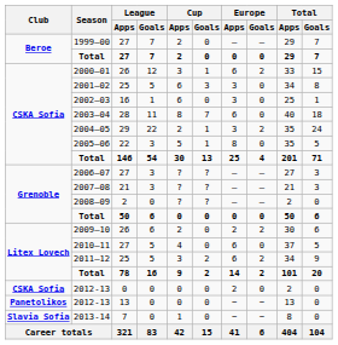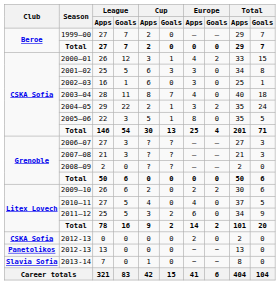 <table class="wikitable" style="font-size:90%; text-align: center;">
 <tr>
 <th rowspan="2">Club</th>
 <th rowspan="2">Season</th>
 <th colspan="2">League</th>
 <th colspan="2">Cup</th>
 <th colspan="2">Europe</th>
 <th colspan="2">Total</th>
 </tr>
 <tr>
 <th>Apps</th>
 <th>Goals</th>
 <th>Apps</th>
 <th>Goals</th>
 <th>Apps</th>
 <th>Goals</th>
 <th>Apps</th>
 <th>Goals</th>
 </tr>
 <tr>
 <td rowspan="2" valign="center"><strong><a href='#'>Beroe</a></strong></td>
 <td>1999–00</td>
 <td>27</td>
 <td>7</td>
 <td>2</td>
 <td>0</td>
 <td>–</td>
 <td>–</td>
 <td>29</td>
 <td>7</td>
 </tr>
 <tr>
 <td><strong>Total</strong></td>
 <td><strong>27</strong></td>
 <td><strong>7</strong></td>
 <td><strong>2</strong></td>
 <td><strong>0</strong></td>
 <td><strong>0</strong></td>
 <td><strong>0</strong></td>
 <td><strong>29</strong></td>
 <td><strong>7</strong></td>
 </tr>
 <tr>
 <td rowspan="7" valign="center"><strong><a href='#'>CSKA Sofia</a></strong></td>
 <td>2000–01</td>
 <td>26</td>
 <td>12</td>
 <td>3</td>
 <td>1</td>
-<td>6</td>
+<td>4</td>
 <td>2</td>
 <td>33</td>
 <td>15</td>
 </tr>
 <tr>
 <td>2001–02</td>
 <td>25</td>
 <td>5</td>
 <td>6</td>
 <td>3</td>
 <td>3</td>
 <td>0</td>
 <td>34</td>
 <td>8</td>
 </tr>
 <tr>
 <td>2002–03</td>
 <td>16</td>
 <td>1</td>
 <td>6</td>
 <td>0</td>
 <td>3</td>
 <td>0</td>
 <td>25</td>
 <td>1</td>
 </tr>
 <tr>
 <td>2003–04</td>
 <td>28</td>
 <td>11</td>
 <td>8</td>
 <td>7</td>
-<td>6</td>
+<td>4</td>
 <td>0</td>
 <td>40</td>
 <td>18</td>
 </tr>
 <tr>
 <td>2004–05</td>
 <td>29</td>
 <td>22</td>
 <td>2</td>
 <td>1</td>
 <td>3</td>
 <td>2</td>
 <td>35</td>
 <td>24</td>
 </tr>
 <tr>
 <td>2005–06</td>
 <td>22</td>
 <td>3</td>
 <td>5</td>
 <td>1</td>
 <td>8</td>
 <td>0</td>
 <td>35</td>
 <td>5</td>
 </tr>
 <tr>
 <td><strong>Total</strong></td>
 <td><strong>146</strong></td>
 <td><strong>54</strong></td>
 <td><strong>30</strong></td>
 <td><strong>13</strong></td>
 <td><strong>25</strong></td>
 <td><strong>4</strong></td>
 <td><strong>201</strong></td>
 <td><strong>71</strong></td>
 </tr>
 <tr>
 <td rowspan="4" valign="center"><strong><a href='#'>Grenoble</a></strong></td>
 <td>2006–07</td>
 <td>27</td>
 <td>3</td>
 <td>?</td>
 <td>?</td>
 <td>–</td>
 <td>–</td>
 <td>27</td>
 <td>3</td>
 </tr>
 <tr>
 <td>2007–08</td>
 <td>21</td>
 <td>3</td>
 <td>?</td>
 <td>?</td>
 <td>–</td>
 <td>–</td>
 <td>21</td>
 <td>3</td>
 </tr>
 <tr>
 <td>2008–09</td>
 <td>2</td>
 <td>0</td>
 <td>?</td>
 <td>?</td>
 <td>–</td>
 <td>–</td>
 <td>2</td>
 <td>0</td>
 </tr>
 <tr>
 <td><strong>Total</strong></td>
 <td><strong>50</strong></td>
 <td><strong>6</strong></td>
 <td><strong>0</strong></td>
 <td><strong>0</strong></td>
 <td><strong>0</strong></td>
 <td><strong>0</strong></td>
 <td><strong>50</strong></td>
 <td><strong>6</strong></td>
 </tr>
 <tr>
 <td rowspan="4" valign="center"><strong><a href='#'>Litex Lovech</a></strong></td>
 <td>2009–10</td>
 <td>26</td>
 <td>6</td>
 <td>2</td>
 <td>0</td>
 <td>2</td>
 <td>2</td>
 <td>30</td>
 <td>6</td>
 </tr>
 <tr>
 <td>2010–11</td>
 <td>27</td>
 <td>5</td>
 <td>4</td>
 <td>0</td>
-<td>6</td>
+<td>4</td>
 <td>0</td>
 <td>37</td>
 <td>5</td>
 </tr>
 <tr>
 <td>2011–12</td>
 <td>25</td>
 <td>5</td>
 <td>3</td>
 <td>2</td>
 <td>6</td>
-<td>2</td>
+<td>0</td>
 <td>34</td>
 <td>9</td>
 </tr>
 <tr>
 <td><strong>Total</strong></td>
 <td><strong>78</strong></td>
 <td><strong>16</strong></td>
 <td><strong>9</strong></td>
 <td><strong>2</strong></td>
 <td><strong>14</strong></td>
 <td><strong>2</strong></td>
 <td><strong>101</strong></td>
 <td><strong>20</strong></td>
 </tr>
 <tr>
 <td rowspan="1" valign="center"><strong><a href='#'>CSKA Sofia</a></strong></td>
 <td>2012-13</td>
 <td>0</td>
 <td>0</td>
 <td>0</td>
 <td>0</td>
 <td>2</td>
 <td>0</td>
 <td>2</td>
 <td>0</td>
 </tr>
 <tr>
 <td rowspan="1" valign="center"><strong><a href='#'>Panetolikos</a></strong></td>
 <td>2012-13</td>
 <td>13</td>
 <td>0</td>
 <td>0</td>
 <td>0</td>
 <td>−</td>
 <td>−</td>
 <td>13</td>
 <td>0</td>
 </tr>
 <tr>
 <td rowspan="1" valign="center"><strong><a href='#'>Slavia Sofia</a></strong></td>
 <td>2013-14</td>
 <td>7</td>
 <td>0</td>
 <td>1</td>
 <td>0</td>
 <td>−</td>
 <td>−</td>
 <td>8</td>
 <td>0</td>
 </tr>
 <tr>
 <th colspan="2">Career totals</th>
 <th>321</th>
 <th>83</th>
 <th>42</th>
 <th>15</th>
 <th>41</th>
 <th>6</th>
 <th>404</th>
 <th>104</th>
 </tr>
 </table>
